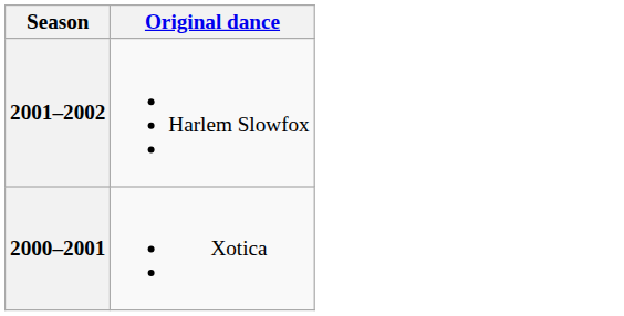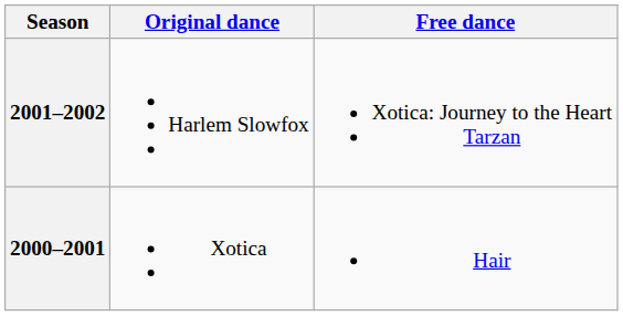 <table class=wikitable style=text-align:center>
 <tr>
 <th>Season</th>
 <th><a href='#'>Original dance</a></th>
+<th><a href='#'>Free dance</a></th>
 </tr>
 <tr>
 <th>2001–2002 <br> </th>
 <td><br><ul><li></li><li> Harlem Slowfox</li><li></li></ul></td>
+<td><br><ul><li>Xotica: Journey to the Heart <br></li><li><a href='#'>Tarzan</a> <br></li></ul></td>
 </tr>
 <tr>
 <th>2000–2001 <br> </th>
 <td><br><ul><li> Xotica</li><li></li></ul></td>
+<td><br><ul><li><a href='#'>Hair</a> <br></li></ul></td>
 </tr>
 </table>
